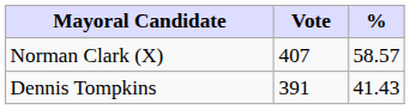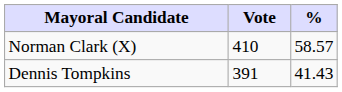 <table class="wikitable">
 <tr>
 <th style="background:#ddf; width:200px;">Mayoral Candidate</th>
 <th style="background:#ddf; width:50px;">Vote</th>
 <th style="background:#ddf; width:30px;">%</th>
 </tr>
 <tr>
 <td>Norman Clark (X)</td>
-<td>407</td>
+<td>410</td>
 <td>58.57</td>
 </tr>
 <tr>
 <td>Dennis Tompkins</td>
 <td>391</td>
 <td>41.43</td>
 </tr>
 </table>
